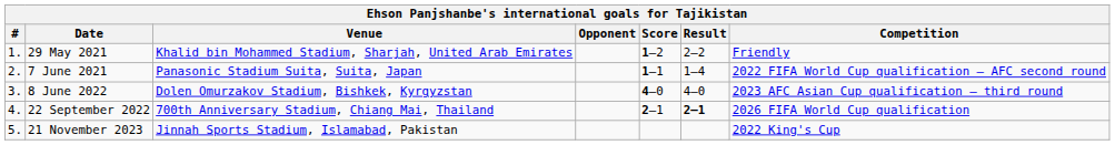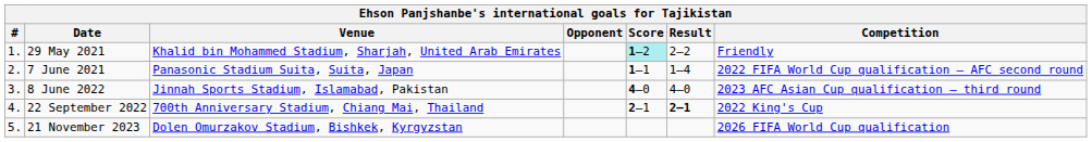 <table class="wikitable" style="font-size:95%;">
 <tr>
 <th colspan="8"><strong>Ehson Panjshanbe's international goals for Tajikistan</strong></th>
 </tr>
 <tr>
 <th>#</th>
 <th>Date</th>
 <th>Venue</th>
 <th>Opponent</th>
 <th>Score</th>
 <th>Result</th>
 <th>Competition</th>
 </tr>
 <tr>
 <td>1.</td>
 <td>29 May 2021</td>
 <td><a href='#'>Khalid bin Mohammed Stadium</a>, <a href='#'>Sharjah</a>, <a href='#'>United Arab Emirates</a></td>
 <td></td>
-<td><strong>1</strong>–2</td>
+<td style="background: paleturquoise;"><strong>1</strong>–2</td>
 <td>2–2</td>
 <td><a href='#'>Friendly</a></td>
 </tr>
 <tr>
 <td>2.</td>
 <td>7 June 2021</td>
 <td><a href='#'>Panasonic Stadium Suita</a>, <a href='#'>Suita</a>, <a href='#'>Japan</a></td>
 <td></td>
 <td><strong>1</strong>–1</td>
 <td>1–4</td>
 <td><a href='#'>2022 FIFA World Cup qualification – AFC second round</a></td>
 </tr>
 <tr>
 <td>3.</td>
 <td>8 June 2022</td>
-<td><a href='#'>Dolen Omurzakov Stadium</a>, <a href='#'>Bishkek</a>, <a href='#'>Kyrgyzstan</a></td>
+<td><a href='#'>Jinnah Sports Stadium</a>, <a href='#'>Islamabad</a>, Pakistan</td>
 <td></td>
 <td><strong>4</strong>–0</td>
 <td>4–0</td>
 <td><a href='#'>2023 AFC Asian Cup qualification – third round</a></td>
 </tr>
 <tr>
 <td>4.</td>
 <td>22 September 2022</td>
 <td><a href='#'>700th Anniversary Stadium</a>, <a href='#'>Chiang Mai</a>, <a href='#'>Thailand</a></td>
 <td></td>
 <td><strong>2</strong>–1</td>
 <td><strong>2–1</strong></td>
-<td><a href='#'>2026 FIFA World Cup qualification</a></td>
+<td><a href='#'>2022 King's Cup</a></td>
 </tr>
 <tr>
 <td>5.</td>
 <td>21 November 2023</td>
-<td><a href='#'>Jinnah Sports Stadium</a>, <a href='#'>Islamabad</a>, Pakistan</td>
+<td><a href='#'>Dolen Omurzakov Stadium</a>, <a href='#'>Bishkek</a>, <a href='#'>Kyrgyzstan</a></td>
 <td></td>
 <td></td>
 <td></td>
-<td><a href='#'>2022 King's Cup</a></td>
+<td><a href='#'>2026 FIFA World Cup qualification</a></td>
 </tr>
 </table>
